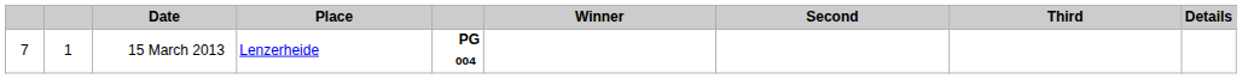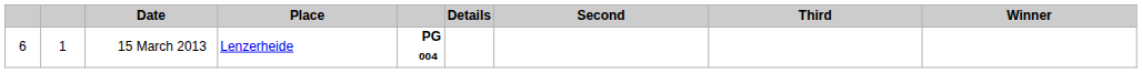 <table class="wikitable plainrowheaders" style="background:#fff; font-size:86%; line-height:16px; border:grey solid 1px; border-collapse:collapse;">
 <tr style="background:#ccc; text-align:center;">
 <td align="center" width="30"></td>
 <td align="center" width="40"></td>
 <td align="center" width="130"><strong>Date</strong></td>
 <td align="center" width="180"><strong>Place</strong></td>
 <td align="center" width="42"></td>
-<td align="center" width="215"><strong>Winner</strong></td>
+<td align="center" width="10"><strong>Details</strong></td>
 <td align="center" width="215"><strong>Second</strong></td>
 <td align="center" width="215"><strong>Third</strong></td>
-<td align="center" width="10"><strong>Details</strong></td>
+<td align="center" width="215"><strong>Winner</strong></td>
 </tr>
 <tr>
-<td align=center>7</td>
+<td align=center>6</td>
 <td align=center>1</td>
 <td align=right>15 March 2013  </td>
 <td> <a href='#'>Lenzerheide</a></td>
 <td align=right><strong>PG <sub>004</sub> </strong></td>
+<td></td>
 <td style="vertical-align: top;"></td>
 <td style="vertical-align: top;"></td>
 <td style="vertical-align: top;"></td>
-<td></td>
 </tr>
 </table>
